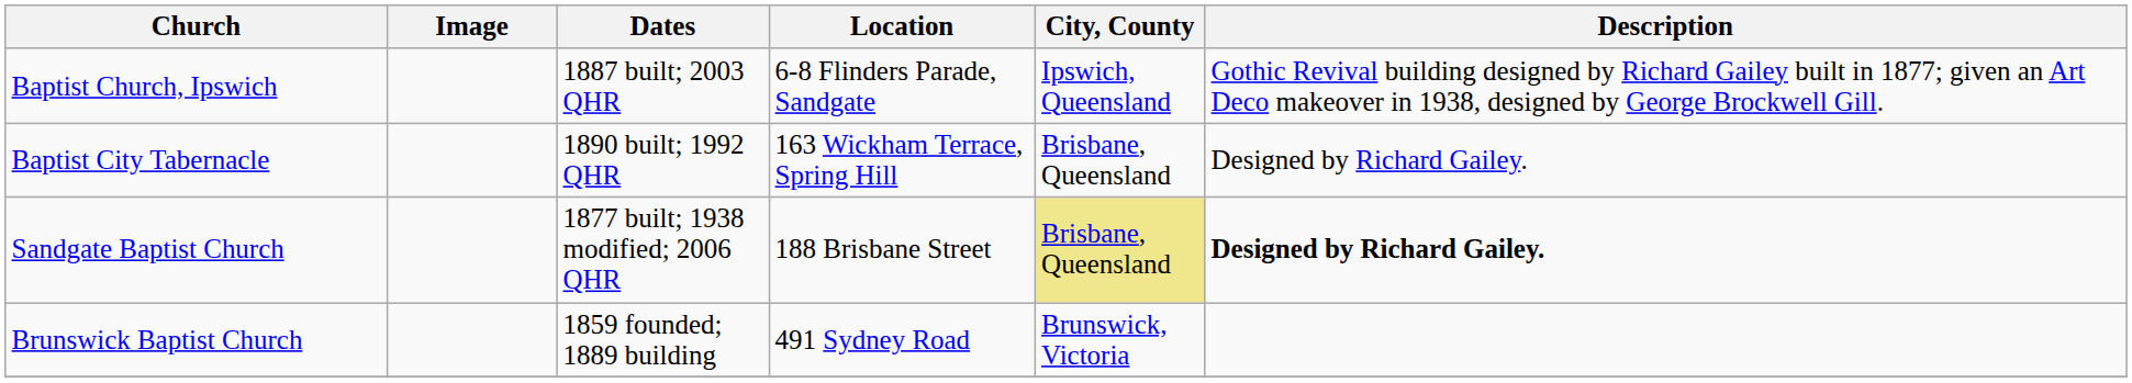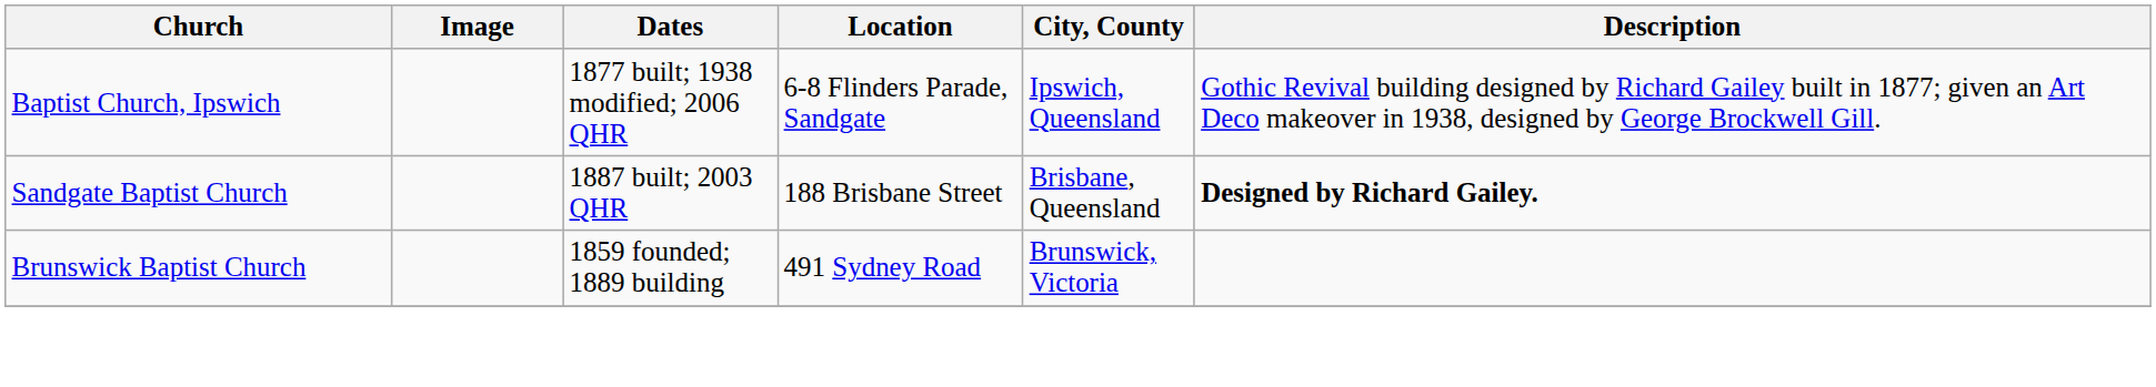 <table class="wikitable sortable" style="width:98%">
 <tr>
 <th width = 18%><strong>Church</strong></th>
 <th width = 8% class="unsortable"><strong>Image</strong></th>
 <th width = 10%><strong>Dates</strong></th>
 <th><strong>Location</strong></th>
 <th width = 8%><strong>City, County</strong></th>
 <th class="unsortable"><strong>Description</strong></th>
 </tr>
 <tr ->
 <td><a href='#'>Baptist Church, Ipswich</a></td>
 <td></td>
-<td>1887 built; 2003 <a href='#'>QHR</a></td>
+<td>1877 built; 1938 modified; 2006 <a href='#'>QHR</a></td>
 <td>6-8 Flinders Parade, <a href='#'>Sandgate</a><br></td>
 <td><a href='#'>Ipswich, Queensland</a></td>
 <td><a href='#'>Gothic Revival</a> building designed by <a href='#'>Richard Gailey</a> built in 1877; given an <a href='#'>Art Deco</a> makeover in 1938, designed by <a href='#'>George Brockwell Gill</a>.</td>
 </tr>
 <tr>
-<td><a href='#'>Baptist City Tabernacle</a></td>
-<td></td>
-<td>1890 built; 1992 <a href='#'>QHR</a></td>
-<td>163 <a href='#'>Wickham Terrace</a>, <a href='#'>Spring Hill</a><br></td>
-<td><a href='#'>Brisbane</a>, Queensland</td>
-<td>Designed by <a href='#'>Richard Gailey</a>.</td>
-</tr>
-<tr>
 <td><a href='#'>Sandgate Baptist Church</a></td>
 <td></td>
-<td>1877 built; 1938 modified; 2006 <a href='#'>QHR</a></td>
+<td>1887 built; 2003 <a href='#'>QHR</a></td>
 <td>188 Brisbane Street<br></td>
-<td style="background: khaki;"><a href='#'>Brisbane</a>, Queensland</td>
+<td><a href='#'>Brisbane</a>, Queensland</td>
 <td><strong>Designed by Richard Gailey.</strong></td>
 </tr>
 <tr>
 <td><a href='#'>Brunswick Baptist Church</a></td>
 <td></td>
 <td>1859 founded; 1889 building</td>
 <td>491 <a href='#'>Sydney Road</a><br></td>
 <td><a href='#'>Brunswick, Victoria</a></td>
 <td></td>
 </tr>
 <tr>
 </tr>
 </table>
